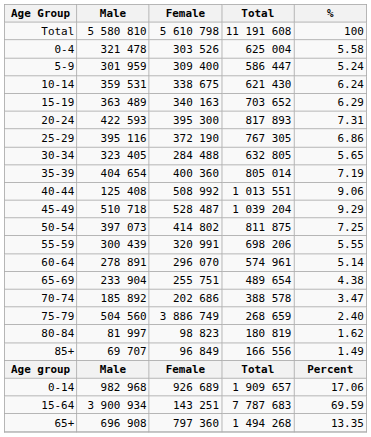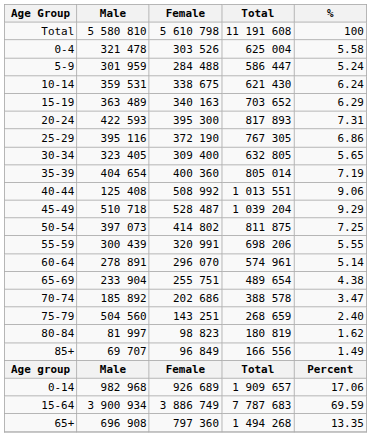 <table class="wikitable">
 <tr>
 <th width="80pt">Age Group</th>
 <th width="80pt">Male</th>
 <th width="80pt">Female</th>
 <th width="80pt">Total</th>
 <th width="80pt">%</th>
 </tr>
 <tr>
 <td align="right">Total</td>
 <td align="right">5 580 810</td>
 <td align="right">5 610 798</td>
 <td align="right">11 191 608</td>
 <td align="right">100</td>
 </tr>
 <tr>
 <td align="right">0-4</td>
 <td align="right">321 478</td>
 <td align="right">303 526</td>
 <td align="right">625 004</td>
 <td align="right">5.58</td>
 </tr>
 <tr>
 <td align="right">5-9</td>
 <td align="right">301 959</td>
-<td align="right">309 400</td>
+<td align="right">284 488</td>
 <td align="right">586 447</td>
 <td align="right">5.24</td>
 </tr>
 <tr>
 <td align="right">10-14</td>
 <td align="right">359 531</td>
 <td align="right">338 675</td>
 <td align="right">621 430</td>
 <td align="right">6.24</td>
 </tr>
 <tr>
 <td align="right">15-19</td>
 <td align="right">363 489</td>
 <td align="right">340 163</td>
 <td align="right">703 652</td>
 <td align="right">6.29</td>
 </tr>
 <tr>
 <td align="right">20-24</td>
 <td align="right">422 593</td>
 <td align="right">395 300</td>
 <td align="right">817 893</td>
 <td align="right">7.31</td>
 </tr>
 <tr>
 <td align="right">25-29</td>
 <td align="right">395 116</td>
 <td align="right">372 190</td>
 <td align="right">767 305</td>
 <td align="right">6.86</td>
 </tr>
 <tr>
 <td align="right">30-34</td>
 <td align="right">323 405</td>
-<td align="right">284 488</td>
+<td align="right">309 400</td>
 <td align="right">632 805</td>
 <td align="right">5.65</td>
 </tr>
 <tr>
 <td align="right">35-39</td>
 <td align="right">404 654</td>
 <td align="right">400 360</td>
 <td align="right">805 014</td>
 <td align="right">7.19</td>
 </tr>
 <tr>
 <td align="right">40-44</td>
 <td align="right">125 408</td>
 <td align="right">508 992</td>
 <td align="right">1 013 551</td>
 <td align="right">9.06</td>
 </tr>
 <tr>
 <td align="right">45-49</td>
 <td align="right">510 718</td>
 <td align="right">528 487</td>
 <td align="right">1 039 204</td>
 <td align="right">9.29</td>
 </tr>
 <tr>
 <td align="right">50-54</td>
 <td align="right">397 073</td>
 <td align="right">414 802</td>
 <td align="right">811 875</td>
 <td align="right">7.25</td>
 </tr>
 <tr>
 <td align="right">55-59</td>
 <td align="right">300 439</td>
 <td align="right">320 991</td>
 <td align="right">698 206</td>
 <td align="right">5.55</td>
 </tr>
 <tr>
 <td align="right">60-64</td>
 <td align="right">278 891</td>
 <td align="right">296 070</td>
 <td align="right">574 961</td>
 <td align="right">5.14</td>
 </tr>
 <tr>
 <td align="right">65-69</td>
 <td align="right">233 904</td>
 <td align="right">255 751</td>
 <td align="right">489 654</td>
 <td align="right">4.38</td>
 </tr>
 <tr>
 <td align="right">70-74</td>
 <td align="right">185 892</td>
 <td align="right">202 686</td>
 <td align="right">388 578</td>
 <td align="right">3.47</td>
 </tr>
 <tr>
 <td align="right">75-79</td>
 <td align="right">504 560</td>
-<td align="right">3 886 749</td>
+<td align="right">143 251</td>
 <td align="right">268 659</td>
 <td align="right">2.40</td>
 </tr>
 <tr>
 <td align="right">80-84</td>
 <td align="right">81 997</td>
 <td align="right">98 823</td>
 <td align="right">180 819</td>
 <td align="right">1.62</td>
 </tr>
 <tr>
 <td align="right">85+</td>
 <td align="right">69 707</td>
 <td align="right">96 849</td>
 <td align="right">166 556</td>
 <td align="right">1.49</td>
 </tr>
 <tr>
 <th width="50">Age group</th>
 <th width="80pt">Male</th>
 <th width="80">Female</th>
 <th width="80">Total</th>
 <th width="50">Percent</th>
 </tr>
 <tr>
 <td align="right">0-14</td>
 <td align="right">982 968</td>
 <td align="right">926 689</td>
 <td align="right">1 909 657</td>
 <td align="right">17.06</td>
 </tr>
 <tr>
 <td align="right">15-64</td>
 <td align="right">3 900 934</td>
-<td align="right">143 251</td>
+<td align="right">3 886 749</td>
 <td align="right">7 787 683</td>
 <td align="right">69.59</td>
 </tr>
 <tr>
 <td align="right">65+</td>
 <td align="right">696 908</td>
 <td align="right">797 360</td>
 <td align="right">1 494 268</td>
 <td align="right">13.35</td>
 </tr>
 <tr>
 </tr>
 </table>
